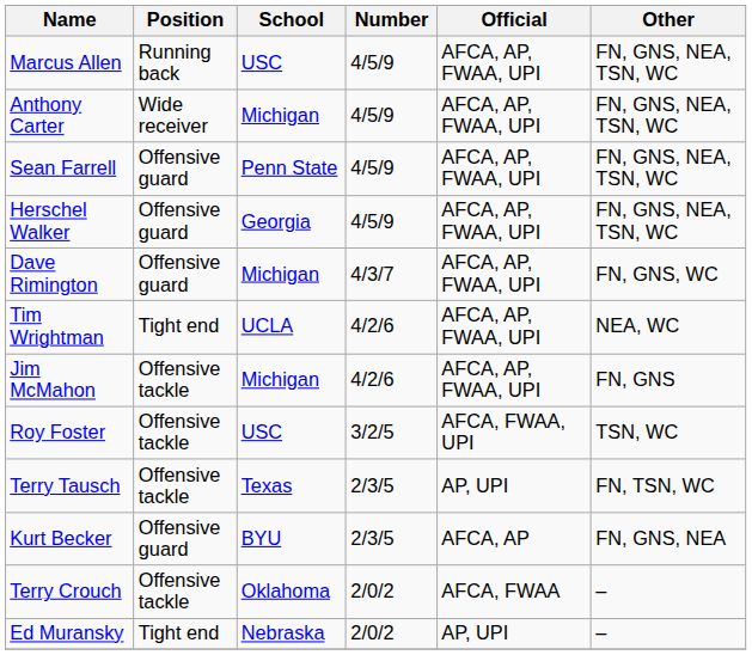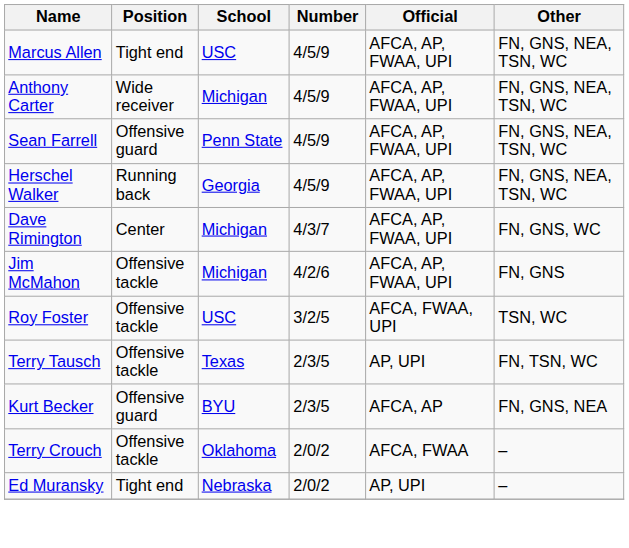 <table class="wikitable sortable">
 <tr>
 <th bgcolor="#DDDDFF" width="15%">Name</th>
 <th bgcolor="#DDDDFF" width="10%">Position</th>
 <th bgcolor="#DDDDFF" width="10%">School</th>
 <th bgcolor="#DDDDFF" width="7%">Number</th>
 <th bgcolor="#DDDDFF" width="18%">Official</th>
 <th bgcolor="#DDDDFF" width="18%">Other</th>
 </tr>
 <tr align="left">
 <td><a href='#'>Marcus Allen</a></td>
-<td>Running back</td>
+<td>Tight end</td>
 <td><a href='#'>USC</a></td>
 <td>4/5/9</td>
 <td>AFCA, AP, FWAA, UPI</td>
 <td>FN, GNS, NEA, TSN, WC</td>
 </tr>
 <tr align="left">
 <td><a href='#'>Anthony Carter</a></td>
 <td>Wide receiver</td>
 <td><a href='#'>Michigan</a></td>
 <td>4/5/9</td>
 <td>AFCA, AP, FWAA, UPI</td>
 <td>FN, GNS, NEA, TSN, WC</td>
 </tr>
 <tr align="left">
 <td><a href='#'>Sean Farrell</a></td>
 <td>Offensive guard</td>
 <td><a href='#'>Penn State</a></td>
 <td>4/5/9</td>
 <td>AFCA, AP, FWAA, UPI</td>
 <td>FN, GNS, NEA, TSN, WC</td>
 </tr>
 <tr align="left">
 <td><a href='#'>Herschel Walker</a></td>
-<td>Offensive guard</td>
+<td>Running back</td>
 <td><a href='#'>Georgia</a></td>
 <td>4/5/9</td>
 <td>AFCA, AP, FWAA, UPI</td>
 <td>FN, GNS, NEA, TSN, WC</td>
 </tr>
 <tr align="left">
 <td><a href='#'>Dave Rimington</a></td>
-<td>Offensive guard</td>
+<td>Center</td>
 <td><a href='#'>Michigan</a></td>
 <td>4/3/7</td>
 <td>AFCA, AP, FWAA, UPI</td>
 <td>FN, GNS, WC</td>
-</tr>
-<tr align="left">
-<td><a href='#'>Tim Wrightman</a></td>
-<td>Tight end</td>
-<td><a href='#'>UCLA</a></td>
-<td>4/2/6</td>
-<td>AFCA, AP, FWAA, UPI</td>
-<td>NEA, WC</td>
 </tr>
 <tr align="left">
 <td><a href='#'>Jim McMahon</a></td>
 <td>Offensive tackle</td>
 <td><a href='#'>Michigan</a></td>
 <td>4/2/6</td>
 <td>AFCA, AP, FWAA, UPI</td>
 <td>FN, GNS</td>
 </tr>
 <tr align="left">
 <td><a href='#'>Roy Foster</a></td>
 <td>Offensive tackle</td>
 <td><a href='#'>USC</a></td>
 <td>3/2/5</td>
 <td>AFCA, FWAA, UPI</td>
 <td>TSN, WC</td>
 </tr>
 <tr align="left">
 <td><a href='#'>Terry Tausch</a></td>
 <td>Offensive tackle</td>
 <td><a href='#'>Texas</a></td>
 <td>2/3/5</td>
 <td>AP, UPI</td>
 <td>FN, TSN, WC</td>
 </tr>
 <tr align="left">
 <td><a href='#'>Kurt Becker</a></td>
 <td>Offensive guard</td>
 <td><a href='#'>BYU</a></td>
 <td>2/3/5</td>
 <td>AFCA, AP</td>
 <td>FN, GNS, NEA</td>
 </tr>
 <tr align="left">
 <td><a href='#'>Terry Crouch</a></td>
 <td>Offensive tackle</td>
 <td><a href='#'>Oklahoma</a></td>
 <td>2/0/2</td>
 <td>AFCA, FWAA</td>
 <td>–</td>
 </tr>
 <tr align="left">
 <td><a href='#'>Ed Muransky</a></td>
 <td>Tight end</td>
 <td><a href='#'>Nebraska</a></td>
 <td>2/0/2</td>
 <td>AP, UPI</td>
 <td>–</td>
 </tr>
 <tr align="left">
 </tr>
 </table>
